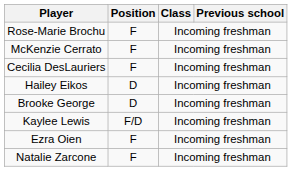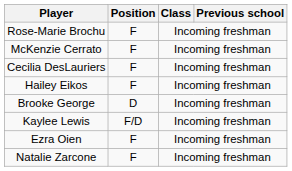 <table class="wikitable">
 <tr>
 <th>Player</th>
 <th>Position</th>
 <th>Class</th>
 <th>Previous school</th>
 </tr>
 <tr style="text-align:center;" bgcolor="">
 <td>Rose-Marie Brochu</td>
 <td>F</td>
 <td colspan="2">Incoming freshman</td>
 </tr>
 <tr style="text-align:center;" bgcolor="">
 <td>McKenzie Cerrato</td>
 <td>F</td>
 <td colspan="2">Incoming freshman</td>
 </tr>
 <tr style="text-align:center;" bgcolor="">
 <td>Cecilia DesLauriers</td>
 <td>F</td>
 <td colspan="2">Incoming freshman</td>
 </tr>
 <tr style="text-align:center;" bgcolor="">
 <td>Hailey Eikos</td>
-<td>D</td>
+<td>F</td>
 <td colspan="2">Incoming freshman</td>
 </tr>
 <tr style="text-align:center;" bgcolor="">
 <td>Brooke George</td>
 <td>D</td>
 <td colspan="2">Incoming freshman</td>
 </tr>
 <tr style="text-align:center;" bgcolor="">
 <td>Kaylee Lewis</td>
 <td>F/D</td>
 <td colspan="2">Incoming freshman</td>
 </tr>
 <tr style="text-align:center;" bgcolor="">
 <td>Ezra Oien</td>
 <td>F</td>
 <td colspan="2">Incoming freshman</td>
 </tr>
 <tr style="text-align:center;" bgcolor="">
 <td>Natalie Zarcone</td>
 <td>F</td>
 <td colspan="2">Incoming freshman</td>
 </tr>
 </table>
